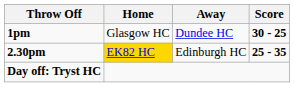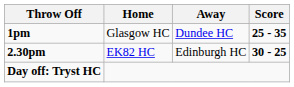 <table class="wikitable">
 <tr>
 <th><strong>Throw Off</strong></th>
 <th><strong>Home</strong></th>
 <th><strong>Away</strong></th>
 <th><strong>Score</strong></th>
 </tr>
 <tr>
 <td><strong>1pm</strong></td>
 <td>Glasgow HC</td>
 <td><a href='#'>Dundee HC</a></td>
-<td><strong>30 - 25</strong></td>
+<td><strong>25 - 35</strong></td>
 </tr>
 <tr>
 <td><strong>2.30pm</strong></td>
-<td style="background: gold;"><a href='#'>EK82 HC</a></td>
+<td><a href='#'>EK82 HC</a></td>
 <td>Edinburgh HC</td>
-<td><strong>25 - 35</strong></td>
+<td><strong>30 - 25</strong></td>
 </tr>
 <tr>
 <td><strong>Day off: Tryst HC</strong></td>
 </tr>
 </table>
